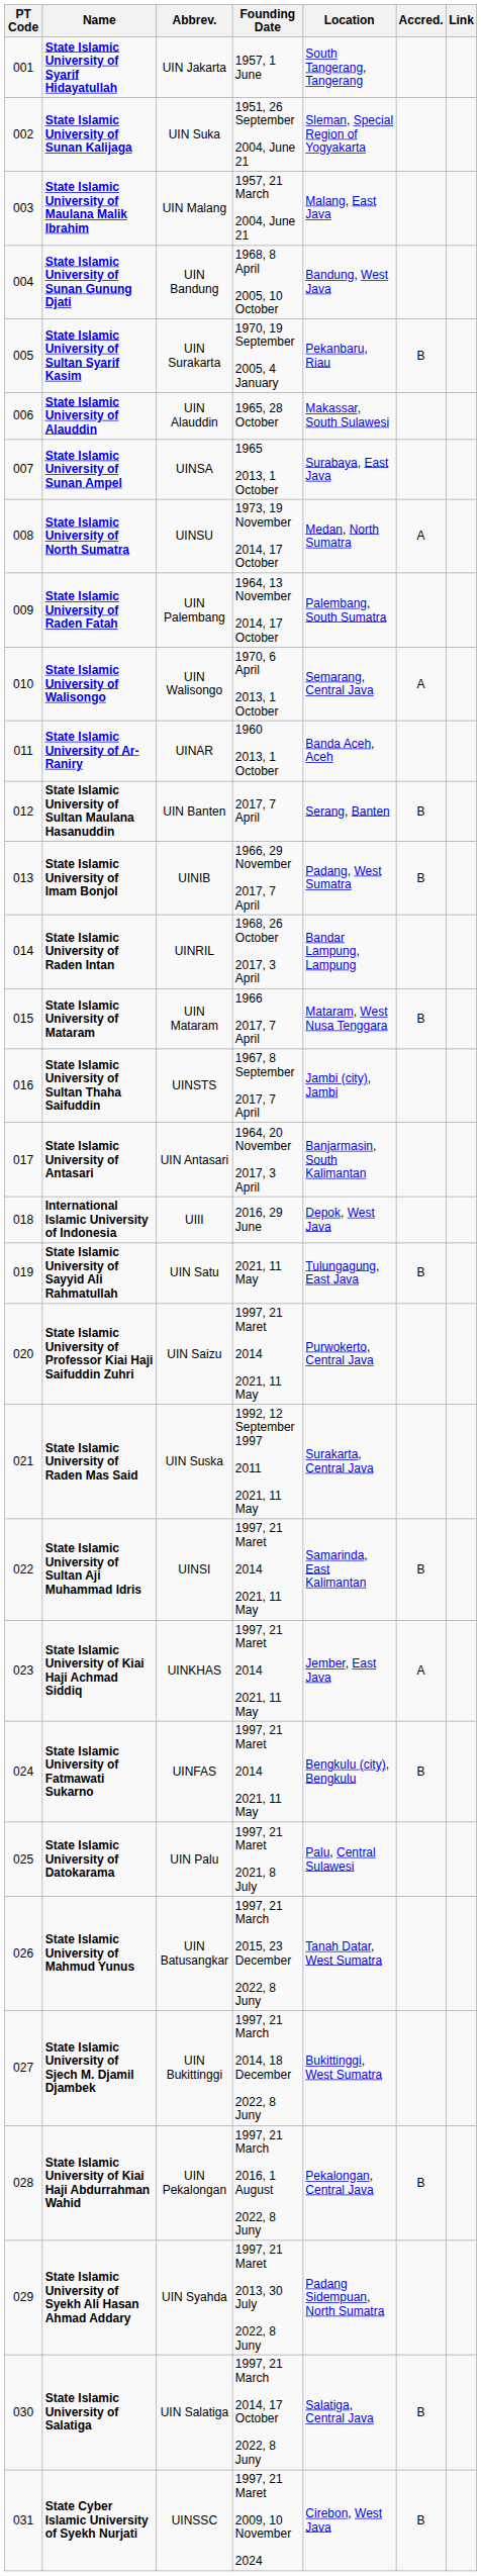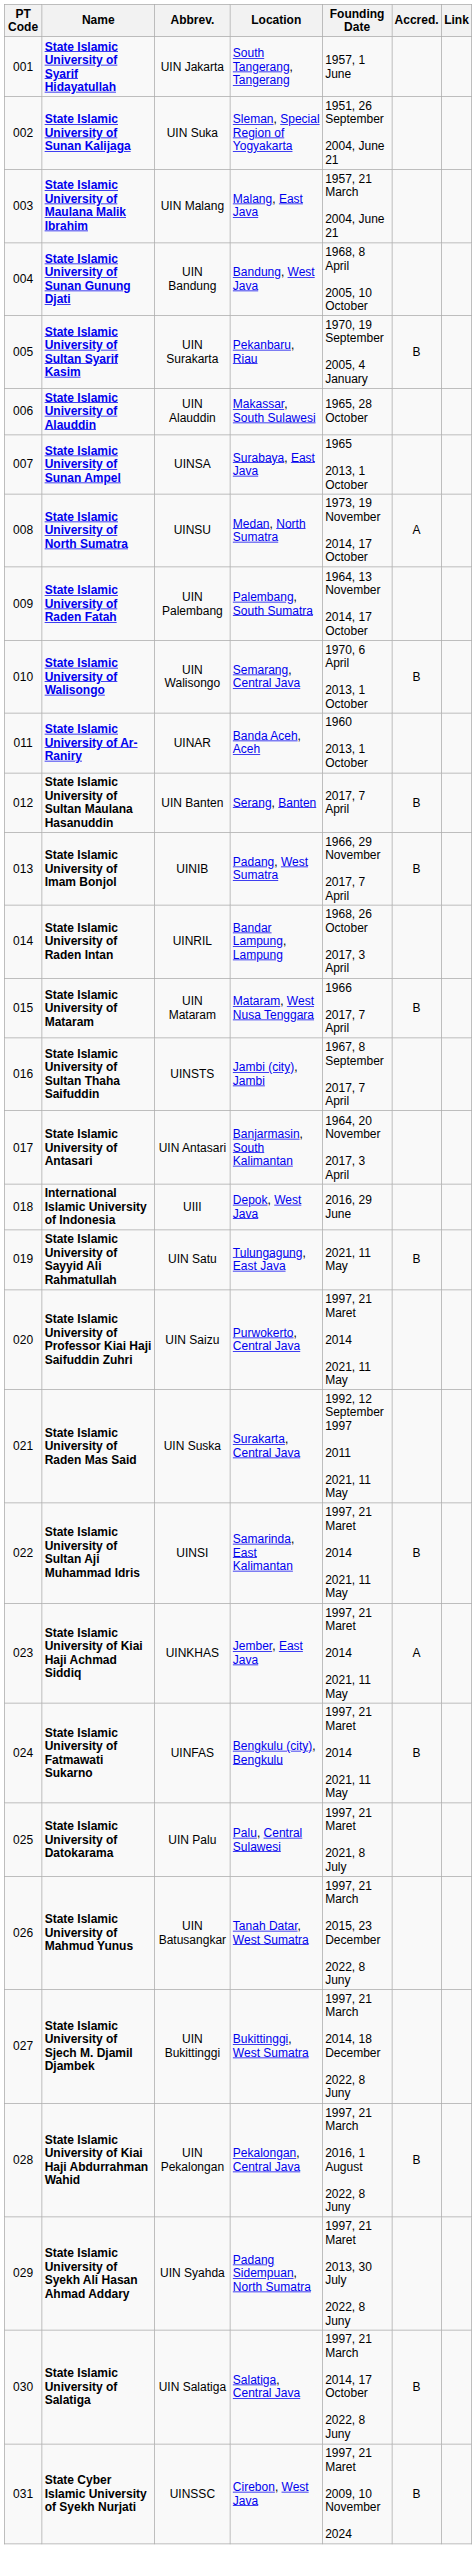 <table class="wikitable sortable" style="width:100%;">
 <tr>
 <th>PT Code<br></th>
 <th>Name</th>
 <th>Abbrev.</th>
+<th>Location</th>
 <th>Founding Date</th>
-<th>Location</th>
 <th>Accred.</th>
 <th class="unsortable">Link</th>
 </tr>
 <tr>
 <td style="text-align:center;">001</td>
 <td><strong><a href='#'>State Islamic University of Syarif Hidayatullah</a></strong><br></td>
 <td style="text-align:center;">UIN Jakarta</td>
+<td><a href='#'>South Tangerang</a>, <a href='#'>Tangerang</a></td>
 <td>1957, 1 June<br></td>
-<td><a href='#'>South Tangerang</a>, <a href='#'>Tangerang</a></td>
 <td style="text-align:center;"></td>
 <td style="text-align:center;"></td>
 </tr>
 <tr>
 <td style="text-align:center;">002</td>
 <td><strong><a href='#'>State Islamic University of Sunan Kalijaga</a></strong><br></td>
 <td style="text-align:center;">UIN Suka</td>
+<td><a href='#'>Sleman</a>, <a href='#'>Special Region of Yogyakarta</a></td>
 <td>1951, 26 September<br><br>2004, June 21<br></td>
-<td><a href='#'>Sleman</a>, <a href='#'>Special Region of Yogyakarta</a></td>
 <td style="text-align:center;"></td>
 <td style="text-align:center;"></td>
 </tr>
 <tr>
 <td style="text-align:center;">003</td>
 <td><strong><a href='#'>State Islamic University of Maulana Malik Ibrahim</a></strong><br></td>
 <td style="text-align:center;">UIN Malang</td>
+<td><a href='#'>Malang</a>, <a href='#'>East Java</a></td>
 <td>1957, 21 March<br><br>2004, June 21<br></td>
-<td><a href='#'>Malang</a>, <a href='#'>East Java</a></td>
 <td style="text-align:center;"></td>
 <td style="text-align:center;"></td>
 </tr>
 <tr>
 <td style="text-align:center;">004</td>
 <td><strong><a href='#'>State Islamic University of Sunan Gunung Djati</a></strong><br></td>
 <td style="text-align:center;">UIN Bandung</td>
+<td><a href='#'>Bandung</a>, <a href='#'>West Java</a></td>
 <td>1968, 8 April<br><br>2005, 10 October<br></td>
-<td><a href='#'>Bandung</a>, <a href='#'>West Java</a></td>
 <td style="text-align:center;"></td>
 <td style="text-align:center;"></td>
 </tr>
 <tr>
 <td style="text-align:center;">005</td>
 <td><strong><a href='#'>State Islamic University of Sultan Syarif Kasim</a></strong><br></td>
 <td style="text-align:center;">UIN Surakarta</td>
+<td><a href='#'>Pekanbaru</a>, <a href='#'>Riau</a></td>
 <td>1970, 19 September<br><br>2005, 4 January<br></td>
-<td><a href='#'>Pekanbaru</a>, <a href='#'>Riau</a></td>
 <td style="text-align:center;">B</td>
 <td style="text-align:center;"></td>
 </tr>
 <tr>
 <td style="text-align:center;">006</td>
 <td><strong><a href='#'>State Islamic University of Alauddin</a></strong><br></td>
 <td style="text-align:center;">UIN Alauddin</td>
+<td><a href='#'>Makassar</a>, <a href='#'>South Sulawesi</a></td>
 <td>1965, 28 October</td>
-<td><a href='#'>Makassar</a>, <a href='#'>South Sulawesi</a></td>
 <td style="text-align:center;"></td>
 <td style="text-align:center;"></td>
 </tr>
 <tr>
 <td style="text-align:center;">007</td>
 <td><strong><a href='#'>State Islamic University of Sunan Ampel</a></strong><br></td>
 <td style="text-align:center;">UINSA</td>
+<td><a href='#'>Surabaya</a>, <a href='#'>East Java</a></td>
 <td>1965<br><br>2013, 1 October<br></td>
-<td><a href='#'>Surabaya</a>, <a href='#'>East Java</a></td>
 <td style="text-align:center;"></td>
 <td style="text-align:center;"></td>
 </tr>
 <tr>
 <td style="text-align:center;">008</td>
 <td><strong><a href='#'>State Islamic University of North Sumatra</a></strong><br></td>
 <td style="text-align:center;">UINSU</td>
+<td><a href='#'>Medan</a>, <a href='#'>North Sumatra</a></td>
 <td>1973, 19 November<br><br>2014, 17 October<br></td>
-<td><a href='#'>Medan</a>, <a href='#'>North Sumatra</a></td>
 <td style="text-align:center;">A</td>
 <td style="text-align:center;"></td>
 </tr>
 <tr>
 <td style="text-align:center;">009</td>
 <td><strong><a href='#'>State Islamic University of Raden Fatah</a></strong><br></td>
 <td style="text-align:center;">UIN Palembang</td>
+<td><a href='#'>Palembang</a>, <a href='#'>South Sumatra</a></td>
 <td>1964, 13 November<br><br>2014, 17 October<br></td>
-<td><a href='#'>Palembang</a>, <a href='#'>South Sumatra</a></td>
 <td style="text-align:center;"></td>
 <td style="text-align:center;"></td>
 </tr>
 <tr>
 <td style="text-align:center;">010</td>
 <td><strong><a href='#'>State Islamic University of Walisongo</a></strong><br></td>
 <td style="text-align:center;">UIN Walisongo</td>
+<td><a href='#'>Semarang</a>, <a href='#'>Central Java</a></td>
 <td>1970, 6 April<br><br>2013, 1 October<br></td>
-<td><a href='#'>Semarang</a>, <a href='#'>Central Java</a></td>
-<td style="text-align:center;">A</td>
+<td style="text-align:center;">B</td>
 <td style="text-align:center;"></td>
 </tr>
 <tr>
 <td style="text-align:center;">011</td>
 <td><strong><a href='#'>State Islamic University of Ar-Raniry</a></strong><br></td>
 <td style="text-align:center;">UINAR</td>
+<td><a href='#'>Banda Aceh</a>, <a href='#'>Aceh</a></td>
 <td>1960<br><br>2013, 1 October<br></td>
-<td><a href='#'>Banda Aceh</a>, <a href='#'>Aceh</a></td>
 <td style="text-align:center;"></td>
 <td style="text-align:center;"></td>
 </tr>
 <tr>
 <td style="text-align:center;">012</td>
 <td><strong>State Islamic University of Sultan Maulana Hasanuddin</strong><br></td>
 <td style="text-align:center;">UIN Banten</td>
+<td><a href='#'>Serang</a>, <a href='#'>Banten</a></td>
 <td>2017, 7 April</td>
-<td><a href='#'>Serang</a>, <a href='#'>Banten</a></td>
 <td style="text-align:center;">B</td>
 <td style="text-align:center;"></td>
 </tr>
 <tr>
 <td style="text-align:center;">013</td>
 <td><strong>State Islamic University of Imam Bonjol</strong><br></td>
 <td style="text-align:center;">UINIB</td>
+<td><a href='#'>Padang</a>, <a href='#'>West Sumatra</a></td>
 <td>1966, 29 November<br><br>2017, 7 April<br></td>
-<td><a href='#'>Padang</a>, <a href='#'>West Sumatra</a></td>
 <td style="text-align:center;">B</td>
 <td style="text-align:center;"></td>
 </tr>
 <tr>
 <td style="text-align:center;">014</td>
 <td><strong>State Islamic University of Raden Intan</strong><br></td>
 <td style="text-align:center;">UINRIL</td>
+<td><a href='#'>Bandar Lampung</a>, <a href='#'>Lampung</a></td>
 <td>1968, 26 October<br><br>2017, 3 April<br></td>
-<td><a href='#'>Bandar Lampung</a>, <a href='#'>Lampung</a></td>
 <td style="text-align:center;"></td>
 <td style="text-align:center;"></td>
 </tr>
 <tr>
 <td style="text-align:center;">015</td>
 <td><strong>State Islamic University of Mataram</strong><br></td>
 <td style="text-align:center;">UIN Mataram</td>
+<td><a href='#'>Mataram</a>, <a href='#'>West Nusa Tenggara</a></td>
 <td>1966<br><br>2017, 7 April<br></td>
-<td><a href='#'>Mataram</a>, <a href='#'>West Nusa Tenggara</a></td>
 <td style="text-align:center;">B</td>
 <td style="text-align:center;"></td>
 </tr>
 <tr>
 <td style="text-align:center;">016</td>
 <td><strong>State Islamic University of Sultan Thaha Saifuddin</strong><br></td>
 <td style="text-align:center;">UINSTS</td>
+<td><a href='#'>Jambi (city)</a>, <a href='#'>Jambi</a></td>
 <td>1967, 8 September<br><br>2017, 7 April<br></td>
-<td><a href='#'>Jambi (city)</a>, <a href='#'>Jambi</a></td>
 <td style="text-align:center;"></td>
 <td style="text-align:center;"></td>
 </tr>
 <tr>
 <td style="text-align:center;">017</td>
 <td><strong>State Islamic University of Antasari</strong><br></td>
 <td style="text-align:center;">UIN Antasari</td>
+<td><a href='#'>Banjarmasin</a>, <a href='#'>South Kalimantan</a></td>
 <td>1964, 20 November<br><br>2017, 3 April<br></td>
-<td><a href='#'>Banjarmasin</a>, <a href='#'>South Kalimantan</a></td>
 <td style="text-align:center;"></td>
 <td style="text-align:center;"></td>
 </tr>
 <tr>
 <td style="text-align:center;">018</td>
 <td><strong>International Islamic University of Indonesia</strong><br></td>
 <td style="text-align:center;">UIII</td>
+<td><a href='#'>Depok</a>, <a href='#'>West Java</a></td>
 <td>2016, 29 June</td>
-<td><a href='#'>Depok</a>, <a href='#'>West Java</a></td>
 <td style="text-align:center;"></td>
 <td style="text-align:center;"></td>
 </tr>
 <tr>
 <td style="text-align:center;">019</td>
 <td><strong>State Islamic University of Sayyid Ali Rahmatullah</strong><br></td>
 <td style="text-align:center;">UIN Satu</td>
+<td><a href='#'>Tulungagung</a>, <a href='#'>East Java</a></td>
 <td>2021, 11 May</td>
-<td><a href='#'>Tulungagung</a>, <a href='#'>East Java</a></td>
 <td style="text-align:center;">B</td>
 <td style="text-align:center;"></td>
 </tr>
 <tr>
 <td style="text-align:center;">020</td>
 <td><strong>State Islamic University of Professor Kiai Haji Saifuddin Zuhri</strong><br></td>
 <td style="text-align:center;">UIN Saizu</td>
+<td><a href='#'>Purwokerto</a>, <a href='#'>Central Java</a></td>
 <td>1997, 21 Maret<br><br>2014<br><br>2021, 11 May<br></td>
-<td><a href='#'>Purwokerto</a>, <a href='#'>Central Java</a></td>
 <td style="text-align:center;"></td>
 <td style="text-align:center;"></td>
 </tr>
 <tr>
 <td style="text-align:center;">021</td>
 <td><strong>State Islamic University of Raden Mas Said</strong><br></td>
 <td style="text-align:center;">UIN Suska</td>
+<td><a href='#'>Surakarta</a>, <a href='#'>Central Java</a></td>
 <td>1992, 12 September<br>1997<br><br>2011<br><br>2021, 11 May<br></td>
-<td><a href='#'>Surakarta</a>, <a href='#'>Central Java</a></td>
 <td style="text-align:center;"></td>
 <td style="text-align:center;"></td>
 </tr>
 <tr>
 <td style="text-align:center;">022</td>
 <td><strong>State Islamic University of Sultan Aji Muhammad Idris</strong><br></td>
 <td style="text-align:center;">UINSI</td>
+<td><a href='#'>Samarinda</a>, <a href='#'>East Kalimantan</a></td>
 <td>1997, 21 Maret<br><br>2014<br><br>2021, 11 May<br></td>
-<td><a href='#'>Samarinda</a>, <a href='#'>East Kalimantan</a></td>
 <td style="text-align:center;">B</td>
 <td style="text-align:center;"></td>
 </tr>
 <tr>
 <td style="text-align:center;">023</td>
 <td><strong>State Islamic University of Kiai Haji Achmad Siddiq</strong><br></td>
 <td style="text-align:center;">UINKHAS</td>
+<td><a href='#'>Jember</a>, <a href='#'>East Java</a></td>
 <td>1997, 21 Maret<br><br>2014<br><br>2021, 11 May<br></td>
-<td><a href='#'>Jember</a>, <a href='#'>East Java</a></td>
 <td style="text-align:center;">A</td>
 <td style="text-align:center;"></td>
 </tr>
 <tr>
 <td style="text-align:center;">024</td>
 <td><strong>State Islamic University of Fatmawati Sukarno</strong><br></td>
 <td style="text-align:center;">UINFAS</td>
+<td><a href='#'>Bengkulu (city)</a>, <a href='#'>Bengkulu</a></td>
 <td>1997, 21 Maret<br><br>2014<br><br>2021, 11 May<br></td>
-<td><a href='#'>Bengkulu (city)</a>, <a href='#'>Bengkulu</a></td>
 <td style="text-align:center;">B</td>
 <td style="text-align:center;"></td>
 </tr>
 <tr>
 <td style="text-align:center;">025</td>
 <td><strong>State Islamic University of Datokarama</strong><br></td>
 <td style="text-align:center;">UIN Palu</td>
+<td><a href='#'>Palu</a>, <a href='#'>Central Sulawesi</a></td>
 <td>1997, 21 Maret<br><br>2021, 8 July<br></td>
-<td><a href='#'>Palu</a>, <a href='#'>Central Sulawesi</a></td>
 <td style="text-align:center;"></td>
 <td style="text-align:center;"></td>
 </tr>
 <tr>
 <td style="text-align:center;">026</td>
 <td><strong>State Islamic University of Mahmud Yunus</strong><br></td>
 <td style="text-align:center;">UIN Batusangkar</td>
+<td><a href='#'>Tanah Datar</a>, <a href='#'>West Sumatra</a></td>
 <td>1997, 21 March<br><br>2015, 23 December<br><br>2022, 8 Juny<br></td>
-<td><a href='#'>Tanah Datar</a>, <a href='#'>West Sumatra</a></td>
 <td style="text-align:center;"></td>
 <td style="text-align:center;"></td>
 </tr>
 <tr>
 <td style="text-align:center;">027</td>
 <td><strong>State Islamic University of Sjech M. Djamil Djambek</strong><br></td>
 <td style="text-align:center;">UIN Bukittinggi</td>
+<td><a href='#'>Bukittinggi</a>, <a href='#'>West Sumatra</a></td>
 <td>1997, 21 March<br><br>2014, 18 December<br><br>2022, 8 Juny<br></td>
-<td><a href='#'>Bukittinggi</a>, <a href='#'>West Sumatra</a></td>
 <td style="text-align:center;"></td>
 <td style="text-align:center;"></td>
 </tr>
 <tr>
 <td style="text-align:center;">028</td>
 <td><strong>State Islamic University of Kiai Haji Abdurrahman Wahid</strong><br></td>
 <td style="text-align:center;">UIN Pekalongan</td>
+<td><a href='#'>Pekalongan</a>, <a href='#'>Central Java</a></td>
 <td>1997, 21 March<br><br>2016, 1 August<br><br>2022, 8 Juny<br></td>
-<td><a href='#'>Pekalongan</a>, <a href='#'>Central Java</a></td>
 <td style="text-align:center;">B</td>
 <td style="text-align:center;"></td>
 </tr>
 <tr>
 <td style="text-align:center;">029</td>
 <td><strong>State Islamic University of Syekh Ali Hasan Ahmad Addary</strong><br></td>
 <td style="text-align:center;">UIN Syahda</td>
+<td><a href='#'>Padang Sidempuan</a>, <a href='#'>North Sumatra</a></td>
 <td>1997, 21 Maret<br><br>2013, 30 July<br><br>2022, 8 Juny<br></td>
-<td><a href='#'>Padang Sidempuan</a>, <a href='#'>North Sumatra</a></td>
 <td style="text-align:center;"></td>
 <td style="text-align:center;"></td>
 </tr>
 <tr>
 <td style="text-align:center;">030</td>
 <td><strong>State Islamic University of Salatiga</strong><br></td>
 <td style="text-align:center;">UIN Salatiga</td>
+<td><a href='#'>Salatiga</a>, <a href='#'>Central Java</a></td>
 <td>1997, 21 March<br><br>2014, 17 October<br><br>2022, 8 Juny<br></td>
-<td><a href='#'>Salatiga</a>, <a href='#'>Central Java</a></td>
 <td style="text-align:center;">B</td>
 <td style="text-align:center;"></td>
 </tr>
 <tr>
 <td style="text-align:center;">031</td>
 <td><strong>State Cyber Islamic University of Syekh Nurjati</strong><br></td>
 <td style="text-align:center;">UINSSC</td>
+<td><a href='#'>Cirebon</a>, <a href='#'>West Java</a></td>
 <td>1997, 21 Maret<br><br>2009, 10 November<br><br>2024<br></td>
-<td><a href='#'>Cirebon</a>, <a href='#'>West Java</a></td>
 <td style="text-align:center;">B</td>
 <td style="text-align:center;"></td>
 </tr>
 </table>
